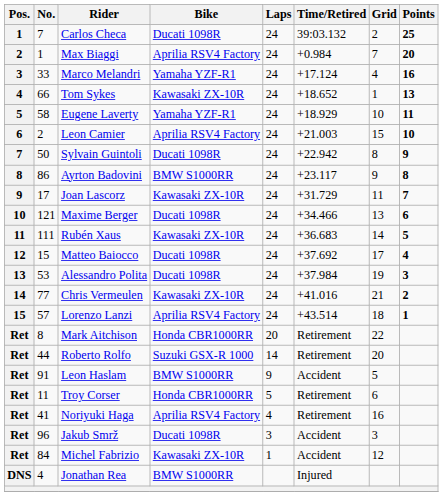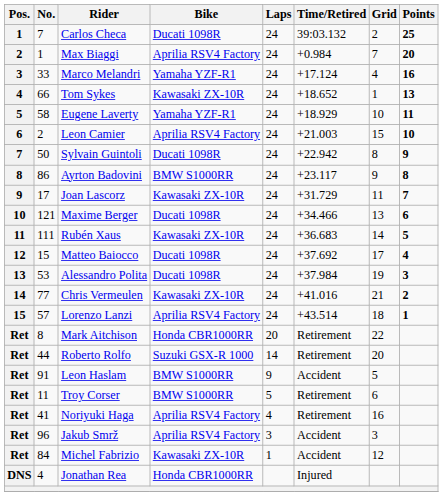 <table class="wikitable" style="font-size: 95%;">
 <tr>
 <th>Pos.</th>
 <th>No.</th>
 <th>Rider</th>
 <th>Bike</th>
 <th>Laps</th>
 <th>Time/Retired</th>
 <th>Grid</th>
 <th>Points</th>
 </tr>
 <tr>
 <th>1</th>
 <td>7</td>
 <td> <a href='#'>Carlos Checa</a></td>
 <td><a href='#'>Ducati 1098R</a></td>
 <td>24</td>
 <td>39:03.132</td>
 <td>2</td>
 <td><strong>25</strong></td>
 </tr>
 <tr>
 <th>2</th>
 <td>1</td>
 <td> <a href='#'>Max Biaggi</a></td>
 <td><a href='#'>Aprilia RSV4 Factory</a></td>
 <td>24</td>
 <td>+0.984</td>
 <td>7</td>
 <td><strong>20</strong></td>
 </tr>
 <tr>
 <th>3</th>
 <td>33</td>
 <td> <a href='#'>Marco Melandri</a></td>
 <td><a href='#'>Yamaha YZF-R1</a></td>
 <td>24</td>
 <td>+17.124</td>
 <td>4</td>
 <td><strong>16</strong></td>
 </tr>
 <tr>
 <th>4</th>
 <td>66</td>
 <td> <a href='#'>Tom Sykes</a></td>
 <td><a href='#'>Kawasaki ZX-10R</a></td>
 <td>24</td>
 <td>+18.652</td>
 <td>1</td>
 <td><strong>13</strong></td>
 </tr>
 <tr>
 <th>5</th>
 <td>58</td>
 <td> <a href='#'>Eugene Laverty</a></td>
 <td><a href='#'>Yamaha YZF-R1</a></td>
 <td>24</td>
 <td>+18.929</td>
 <td>10</td>
 <td><strong>11</strong></td>
 </tr>
 <tr>
 <th>6</th>
 <td>2</td>
 <td> <a href='#'>Leon Camier</a></td>
 <td><a href='#'>Aprilia RSV4 Factory</a></td>
 <td>24</td>
 <td>+21.003</td>
 <td>15</td>
 <td><strong>10</strong></td>
 </tr>
 <tr>
 <th>7</th>
 <td>50</td>
 <td> <a href='#'>Sylvain Guintoli</a></td>
 <td><a href='#'>Ducati 1098R</a></td>
 <td>24</td>
 <td>+22.942</td>
 <td>8</td>
 <td><strong>9</strong></td>
 </tr>
 <tr>
 <th>8</th>
 <td>86</td>
 <td> <a href='#'>Ayrton Badovini</a></td>
 <td><a href='#'>BMW S1000RR</a></td>
 <td>24</td>
 <td>+23.117</td>
 <td>9</td>
 <td><strong>8</strong></td>
 </tr>
 <tr>
 <th>9</th>
 <td>17</td>
 <td> <a href='#'>Joan Lascorz</a></td>
 <td><a href='#'>Kawasaki ZX-10R</a></td>
 <td>24</td>
 <td>+31.729</td>
 <td>11</td>
 <td><strong>7</strong></td>
 </tr>
 <tr>
 <th>10</th>
 <td>121</td>
 <td> <a href='#'>Maxime Berger</a></td>
 <td><a href='#'>Ducati 1098R</a></td>
 <td>24</td>
 <td>+34.466</td>
 <td>13</td>
 <td><strong>6</strong></td>
 </tr>
 <tr>
 <th>11</th>
 <td>111</td>
 <td> <a href='#'>Rubén Xaus</a></td>
 <td><a href='#'>Kawasaki ZX-10R</a></td>
 <td>24</td>
 <td>+36.683</td>
 <td>14</td>
 <td><strong>5</strong></td>
 </tr>
 <tr>
 <th>12</th>
 <td>15</td>
 <td> <a href='#'>Matteo Baiocco</a></td>
 <td><a href='#'>Ducati 1098R</a></td>
 <td>24</td>
 <td>+37.692</td>
 <td>17</td>
 <td><strong>4</strong></td>
 </tr>
 <tr>
 <th>13</th>
 <td>53</td>
 <td> <a href='#'>Alessandro Polita</a></td>
 <td><a href='#'>Ducati 1098R</a></td>
 <td>24</td>
 <td>+37.984</td>
 <td>19</td>
 <td><strong>3</strong></td>
 </tr>
 <tr>
 <th>14</th>
 <td>77</td>
 <td> <a href='#'>Chris Vermeulen</a></td>
 <td><a href='#'>Kawasaki ZX-10R</a></td>
 <td>24</td>
 <td>+41.016</td>
 <td>21</td>
 <td><strong>2</strong></td>
 </tr>
 <tr>
 <th>15</th>
 <td>57</td>
 <td> <a href='#'>Lorenzo Lanzi</a></td>
 <td><a href='#'>Aprilia RSV4 Factory</a></td>
 <td>24</td>
 <td>+43.514</td>
 <td>18</td>
 <td><strong>1</strong></td>
 </tr>
 <tr>
 <th>Ret</th>
 <td>8</td>
 <td> <a href='#'>Mark Aitchison</a></td>
 <td><a href='#'>Honda CBR1000RR</a></td>
 <td>20</td>
 <td>Retirement</td>
 <td>22</td>
 <td></td>
 </tr>
 <tr>
 <th>Ret</th>
 <td>44</td>
 <td> <a href='#'>Roberto Rolfo</a></td>
 <td><a href='#'>Suzuki GSX-R 1000</a></td>
 <td>14</td>
 <td>Retirement</td>
 <td>20</td>
 <td></td>
 </tr>
 <tr>
 <th>Ret</th>
 <td>91</td>
 <td> <a href='#'>Leon Haslam</a></td>
 <td><a href='#'>BMW S1000RR</a></td>
 <td>9</td>
 <td>Accident</td>
 <td>5</td>
 <td></td>
 </tr>
 <tr>
 <th>Ret</th>
 <td>11</td>
 <td> <a href='#'>Troy Corser</a></td>
-<td><a href='#'>Honda CBR1000RR</a></td>
+<td><a href='#'>BMW S1000RR</a></td>
 <td>5</td>
 <td>Retirement</td>
 <td>6</td>
 <td></td>
 </tr>
 <tr>
 <th>Ret</th>
 <td>41</td>
 <td> <a href='#'>Noriyuki Haga</a></td>
 <td><a href='#'>Aprilia RSV4 Factory</a></td>
 <td>4</td>
 <td>Retirement</td>
 <td>16</td>
 <td></td>
 </tr>
 <tr>
 <th>Ret</th>
 <td>96</td>
 <td> <a href='#'>Jakub Smrž</a></td>
-<td><a href='#'>Ducati 1098R</a></td>
+<td><a href='#'>Aprilia RSV4 Factory</a></td>
 <td>3</td>
 <td>Accident</td>
 <td>3</td>
 <td></td>
 </tr>
 <tr>
 <th>Ret</th>
 <td>84</td>
 <td> <a href='#'>Michel Fabrizio</a></td>
 <td><a href='#'>Kawasaki ZX-10R</a></td>
 <td>1</td>
 <td>Accident</td>
 <td>12</td>
 <td></td>
 </tr>
 <tr>
 <th>DNS</th>
 <td>4</td>
 <td> <a href='#'>Jonathan Rea</a></td>
-<td><a href='#'>BMW S1000RR</a></td>
+<td><a href='#'>Honda CBR1000RR</a></td>
 <td></td>
 <td>Injured</td>
 <td></td>
 <td></td>
 </tr>
 <tr>
 <th colspan=8></th>
 </tr>
 <tr>
 </tr>
 </table>
